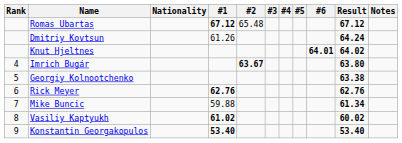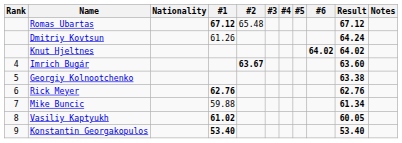 <table class="wikitable sortable" style="text-align:center">
 <tr>
 <th>Rank</th>
 <th>Name</th>
 <th>Nationality</th>
 <th>#1</th>
 <th>#2</th>
 <th>#3</th>
 <th>#4</th>
 <th>#5</th>
 <th>#6</th>
 <th>Result</th>
 <th>Notes</th>
 </tr>
 <tr>
 <td></td>
 <td align=left><a href='#'>Romas Ubartas</a></td>
 <td align=left></td>
 <td><strong>67.12</strong></td>
 <td>65.48</td>
 <td></td>
 <td></td>
 <td></td>
 <td></td>
 <td><strong>67.12</strong></td>
 <td></td>
 </tr>
 <tr>
 <td></td>
 <td align=left><a href='#'>Dmitriy Kovtsun</a></td>
 <td align=left></td>
 <td>61.26</td>
 <td></td>
 <td></td>
 <td></td>
 <td></td>
 <td></td>
 <td><strong>64.24</strong></td>
 <td></td>
 </tr>
 <tr>
 <td></td>
 <td align=left><a href='#'>Knut Hjeltnes</a></td>
 <td align=left></td>
 <td></td>
 <td></td>
 <td></td>
 <td></td>
 <td></td>
-<td><strong>64.01</strong></td>
+<td><strong>64.02</strong></td>
 <td><strong>64.02</strong></td>
 <td></td>
 </tr>
 <tr>
 <td>4</td>
 <td align=left><a href='#'>Imrich Bugár</a></td>
 <td align=left></td>
 <td></td>
 <td><strong>63.67</strong></td>
 <td></td>
 <td></td>
 <td></td>
 <td></td>
-<td><strong>63.80</strong></td>
+<td><strong>63.60</strong></td>
 <td></td>
 </tr>
 <tr>
 <td>5</td>
 <td align=left><a href='#'>Georgiy Kolnootchenko</a></td>
 <td align=left></td>
 <td></td>
 <td></td>
 <td></td>
 <td></td>
 <td></td>
 <td></td>
 <td><strong>63.38</strong></td>
 <td></td>
 </tr>
 <tr>
 <td>6</td>
 <td align=left><a href='#'>Rick Meyer</a></td>
 <td align=left></td>
 <td><strong>62.76</strong></td>
 <td></td>
 <td></td>
 <td></td>
 <td></td>
 <td></td>
 <td><strong>62.76</strong></td>
 <td></td>
 </tr>
 <tr>
 <td>7</td>
 <td align=left><a href='#'>Mike Buncic</a></td>
 <td align=left></td>
 <td>59.88</td>
 <td></td>
 <td></td>
 <td></td>
 <td></td>
 <td></td>
 <td><strong>61.34</strong></td>
 <td></td>
 </tr>
 <tr>
 <td>8</td>
 <td align=left><a href='#'>Vasiliy Kaptyukh</a></td>
 <td align=left></td>
 <td><strong>61.02</strong></td>
 <td></td>
 <td></td>
 <td></td>
 <td></td>
 <td></td>
-<td><strong>60.02</strong></td>
+<td><strong>60.05</strong></td>
 <td></td>
 </tr>
 <tr>
 <td>9</td>
 <td align=left><a href='#'>Konstantin Georgakopulos</a></td>
 <td align=left></td>
 <td><strong>53.40</strong></td>
 <td></td>
 <td></td>
 <td></td>
 <td></td>
 <td></td>
 <td><strong>53.40</strong></td>
 <td></td>
 </tr>
 </table>
